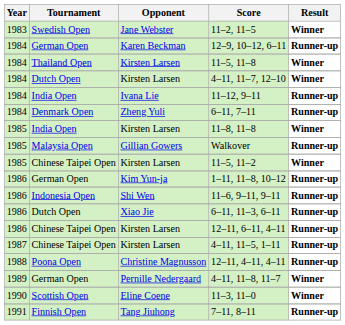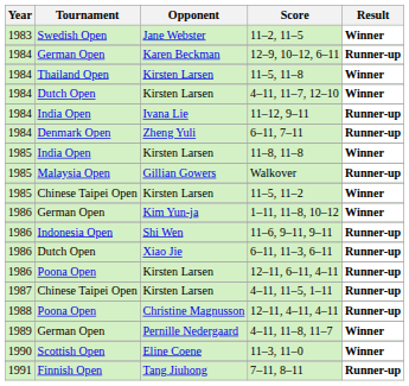 <table class="sortable wikitable" style="font-size: 90%;">
 <tr>
 <th>Year</th>
 <th>Tournament</th>
 <th>Opponent</th>
 <th>Score</th>
 <th>Result</th>
 </tr>
 <tr style="background:#D4F1C5">
 <td align="center">1983</td>
 <td align="left"><a href='#'>Swedish Open</a></td>
 <td align="left"> <a href='#'>Jane Webster</a></td>
 <td align="left">11–2, 11–5</td>
 <td style="text-align:left; background:white"> <strong>Winner</strong></td>
 </tr>
 <tr>
 </tr>
 <tr style="background:#D4F1C5">
 <td align="center">1984</td>
 <td align="left"><a href='#'>German Open</a></td>
 <td align="left"> <a href='#'>Karen Beckman</a></td>
 <td align="left">12–9, 10–12, 6–11</td>
 <td style="text-align:left; background:white"> <strong>Runner-up</strong></td>
 </tr>
 <tr>
 </tr>
 <tr style="background:#D4F1C5">
 <td align="center">1984</td>
 <td align="left"><a href='#'>Thailand Open</a></td>
 <td align="left"> <a href='#'>Kirsten Larsen</a></td>
 <td align="left">11–5, 11–8</td>
 <td style="text-align:left; background:white"> <strong>Winner</strong></td>
 </tr>
 <tr>
 </tr>
 <tr style="background:#D4F1C5">
 <td align="center">1984</td>
 <td align="left"><a href='#'>Dutch Open</a></td>
 <td align="left"> Kirsten Larsen</td>
 <td align="left">4–11, 11–7, 12–10</td>
 <td style="text-align:left; background:white"> <strong>Winner</strong></td>
 </tr>
 <tr>
 </tr>
 <tr style="background:#D4F1C5">
 <td align="center">1984</td>
 <td align="left"><a href='#'>India Open</a></td>
 <td align="left"> <a href='#'>Ivana Lie</a></td>
 <td align="left">11–12, 9–11</td>
 <td style="text-align:left; background:white"> <strong>Runner-up</strong></td>
 </tr>
 <tr>
 </tr>
 <tr style="background:#D4F1C5">
 <td align="center">1984</td>
 <td align="left"><a href='#'>Denmark Open</a></td>
 <td align="left"> <a href='#'>Zheng Yuli</a></td>
 <td align="left">6–11, 7–11</td>
 <td style="text-align:left; background:white"> <strong>Runner-up</strong></td>
 </tr>
 <tr>
 </tr>
 <tr style="background:#D4F1C5">
 <td align="center">1985</td>
 <td align="left"><a href='#'>India Open</a></td>
 <td align="left"> Kirsten Larsen</td>
 <td align="left">11–8, 11–8</td>
 <td style="text-align:left; background:white"> <strong>Winner</strong></td>
 </tr>
 <tr>
 </tr>
 <tr style="background:#D4F1C5">
 <td align="center">1985</td>
 <td align="left"><a href='#'>Malaysia Open</a></td>
 <td align="left"> <a href='#'>Gillian Gowers</a></td>
 <td align="left">Walkover</td>
 <td style="text-align:left; background:white"> <strong>Runner-up</strong></td>
 </tr>
 <tr>
 </tr>
 <tr style="background:#D4F1C5">
 <td align="center">1985</td>
 <td align="left">Chinese Taipei Open</td>
 <td align="left"> Kirsten Larsen</td>
 <td align="left">11–5, 11–2</td>
 <td style="text-align:left; background:white"> <strong>Winner</strong></td>
 </tr>
 <tr>
 </tr>
 <tr style="background:#D4F1C5">
 <td align="center">1986</td>
 <td align="left">German Open</td>
 <td align="left"> <a href='#'>Kim Yun-ja</a></td>
 <td align="left">1–11, 11–8, 10–12</td>
-<td style="text-align:left; background:white"> <strong>Runner-up</strong></td>
+<td style="text-align:left; background:white"> <strong>Winner</strong></td>
 </tr>
 <tr>
 </tr>
 <tr style="background:#D4F1C5">
 <td align="center">1986</td>
 <td align="left"><a href='#'>Indonesia Open</a></td>
 <td align="left"> <a href='#'>Shi Wen</a></td>
 <td align="left">11–6, 9–11, 9–11</td>
 <td style="text-align:left; background:white"> <strong>Runner-up</strong></td>
 </tr>
 <tr>
 </tr>
 <tr style="background:#D4F1C5">
 <td align="center">1986</td>
 <td align="left">Dutch Open</td>
 <td align="left"> <a href='#'>Xiao Jie</a></td>
 <td align="left">6–11, 11–3, 6–11</td>
 <td style="text-align:left; background:white"> <strong>Runner-up</strong></td>
 </tr>
 <tr>
 </tr>
 <tr style="background:#D4F1C5">
 <td align="center">1986</td>
-<td align="left">Chinese Taipei Open</td>
+<td align="left"><a href='#'>Poona Open</a></td>
 <td align="left"> Kirsten Larsen</td>
 <td align="left">12–11, 6–11, 4–11</td>
 <td style="text-align:left; background:white"> <strong>Runner-up</strong></td>
 </tr>
 <tr>
 </tr>
 <tr style="background:#D4F1C5">
 <td align="center">1987</td>
 <td align="left">Chinese Taipei Open</td>
 <td align="left"> Kirsten Larsen</td>
 <td align="left">4–11, 11–5, 1–11</td>
 <td style="text-align:left; background:white"> <strong>Runner-up</strong></td>
 </tr>
 <tr>
 </tr>
 <tr style="background:#D4F1C5">
 <td align="center">1988</td>
 <td align="left"><a href='#'>Poona Open</a></td>
 <td align="left"> <a href='#'>Christine Magnusson</a></td>
 <td align="left">12–11, 4–11, 4–11</td>
 <td style="text-align:left; background:white"> <strong>Runner-up</strong></td>
 </tr>
 <tr>
 </tr>
 <tr style="background:#D4F1C5">
 <td align="center">1989</td>
 <td align="left">German Open</td>
 <td align="left"> <a href='#'>Pernille Nedergaard</a></td>
 <td align="left">4–11, 11–8, 11–7</td>
 <td style="text-align:left; background:white"> <strong>Winner</strong></td>
 </tr>
 <tr>
 </tr>
 <tr style="background:#D4F1C5">
 <td align="center">1990</td>
 <td align="left"><a href='#'>Scottish Open</a></td>
 <td align="left"> <a href='#'>Eline Coene</a></td>
 <td align="left">11–3, 11–0</td>
 <td style="text-align:left; background:white"> <strong>Winner</strong></td>
 </tr>
 <tr>
 </tr>
 <tr style="background:#D4F1C5">
 <td align="center">1991</td>
 <td align="left"><a href='#'>Finnish Open</a></td>
 <td align="left"> <a href='#'>Tang Jiuhong</a></td>
 <td align="left">7–11, 8–11</td>
 <td style="text-align:left; background:white"> <strong>Runner-up</strong></td>
 </tr>
 </table>
